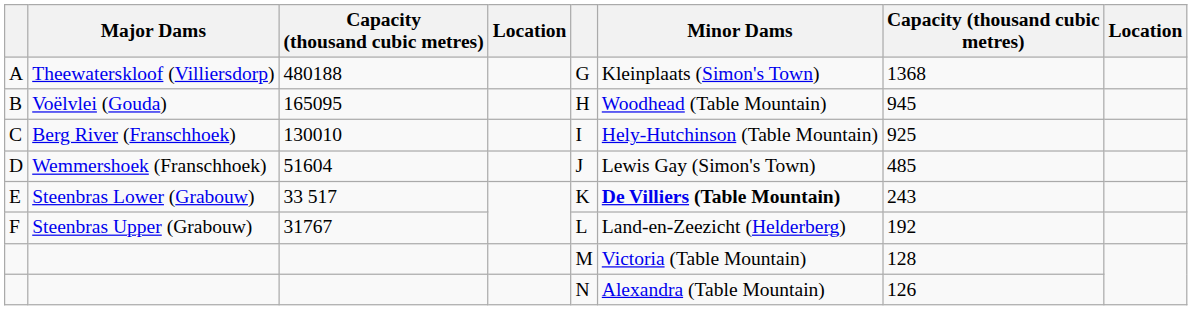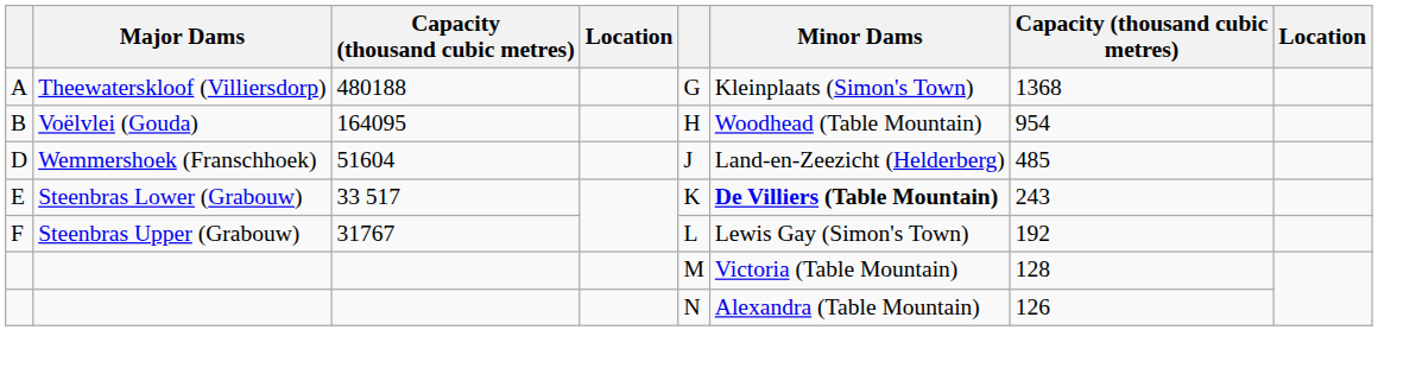 <table class="wikitable">
 <tr>
 <th></th>
 <th>Major Dams</th>
 <th>Capacity<br>(thousand cubic metres)</th>
 <th>Location</th>
 <th></th>
 <th>Minor Dams</th>
 <th>Capacity (thousand cubic<br>metres)</th>
 <th>Location</th>
 </tr>
 <tr>
 <td>A</td>
 <td><a href='#'>Theewaterskloof</a> (<a href='#'>Villiersdorp</a>)</td>
 <td>480188</td>
 <td></td>
 <td>G</td>
 <td>Kleinplaats (<a href='#'>Simon's Town</a>)</td>
 <td>1368</td>
 <td></td>
 </tr>
 <tr>
 <td>B</td>
 <td><a href='#'>Voëlvlei</a> (<a href='#'>Gouda</a>)</td>
-<td>165095</td>
+<td>164095</td>
 <td></td>
 <td>H</td>
 <td><a href='#'>Woodhead</a> (Table Mountain)</td>
-<td>945</td>
-<td></td>
-</tr>
-<tr>
-<td>C</td>
-<td><a href='#'>Berg River</a> (<a href='#'>Franschhoek</a>)</td>
-<td>130010</td>
-<td></td>
-<td>I</td>
-<td><a href='#'>Hely-Hutchinson</a> (Table Mountain)</td>
-<td>925</td>
+<td>954</td>
 <td></td>
 </tr>
 <tr>
 <td>D</td>
 <td><a href='#'>Wemmershoek</a> (Franschhoek)</td>
 <td>51604</td>
 <td></td>
 <td>J</td>
-<td>Lewis Gay (Simon's Town)</td>
+<td>Land-en-Zeezicht (<a href='#'>Helderberg</a>)</td>
 <td>485</td>
 <td></td>
 </tr>
 <tr>
 <td>E</td>
 <td><a href='#'>Steenbras Lower</a> (<a href='#'>Grabouw</a>)</td>
 <td>33 517</td>
 <td rowspan="2"></td>
 <td>K</td>
 <td><strong><a href='#'>De Villiers</a> (Table Mountain)</strong></td>
 <td>243</td>
 <td></td>
 </tr>
 <tr>
 <td>F</td>
 <td><a href='#'>Steenbras Upper</a> (Grabouw)</td>
 <td>31767</td>
 <td>L</td>
-<td>Land-en-Zeezicht (<a href='#'>Helderberg</a>)</td>
+<td>Lewis Gay (Simon's Town)</td>
 <td>192</td>
 <td></td>
 </tr>
 <tr>
 <td></td>
 <td></td>
 <td></td>
 <td></td>
 <td>M</td>
 <td><a href='#'>Victoria</a> (Table Mountain)</td>
 <td>128</td>
 <td rowspan="2"></td>
 </tr>
 <tr>
 <td></td>
 <td></td>
 <td></td>
 <td></td>
 <td>N</td>
 <td><a href='#'>Alexandra</a> (Table Mountain)</td>
 <td>126</td>
 </tr>
 </table>
